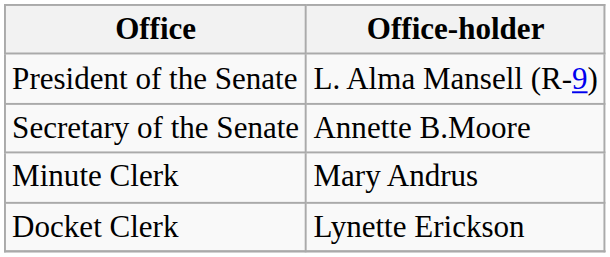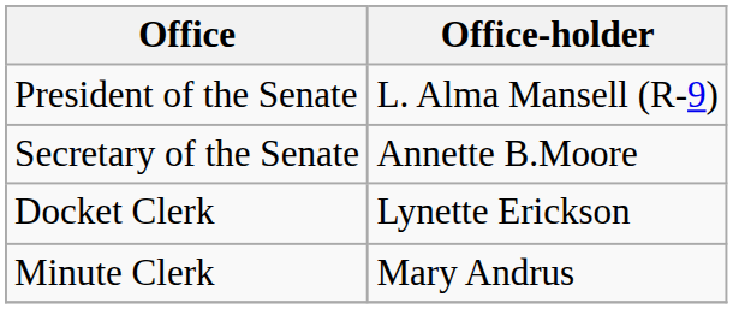 <table class="wikitable">
 <tr>
 <th>Office</th>
 <th>Office-holder</th>
 </tr>
 <tr>
 <td>President of the Senate</td>
 <td>L. Alma Mansell (R-<a href='#'>9</a>)</td>
 </tr>
 <tr>
 <td>Secretary of the Senate</td>
 <td>Annette B.Moore</td>
 </tr>
 <tr>
+<td>Docket Clerk</td>
+<td>Lynette Erickson</td>
+</tr>
+<tr>
 <td>Minute Clerk</td>
 <td>Mary Andrus</td>
 </tr>
 <tr>
-<td>Docket Clerk</td>
-<td>Lynette Erickson</td>
-</tr>
-<tr>
 </tr>
 </table>
